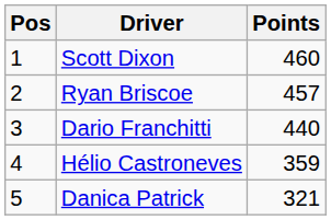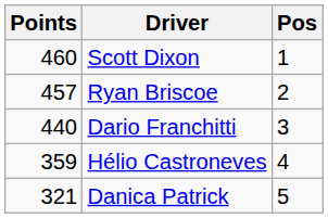 <table class="wikitable" style="font-size: 95%;">
 <tr>
+<th>Points</th>
+<th>Driver</th>
 <th>Pos</th>
-<th>Driver</th>
-<th>Points</th>
 </tr>
 <tr>
+<td align="right">460</td>
+<td> <a href='#'>Scott Dixon</a></td>
 <td>1</td>
-<td> <a href='#'>Scott Dixon</a></td>
-<td align="right">460</td>
 </tr>
 <tr>
+<td align="right">457</td>
+<td> <a href='#'>Ryan Briscoe</a></td>
 <td>2</td>
-<td> <a href='#'>Ryan Briscoe</a></td>
-<td align="right">457</td>
 </tr>
 <tr>
+<td align="right">440</td>
+<td> <a href='#'>Dario Franchitti</a></td>
 <td>3</td>
-<td> <a href='#'>Dario Franchitti</a></td>
-<td align="right">440</td>
 </tr>
 <tr>
+<td align="right">359</td>
+<td> <a href='#'>Hélio Castroneves</a></td>
 <td>4</td>
-<td> <a href='#'>Hélio Castroneves</a></td>
-<td align="right">359</td>
 </tr>
 <tr>
+<td align="right">321</td>
+<td> <a href='#'>Danica Patrick</a></td>
 <td>5</td>
-<td> <a href='#'>Danica Patrick</a></td>
-<td align="right">321</td>
 </tr>
 </table>
